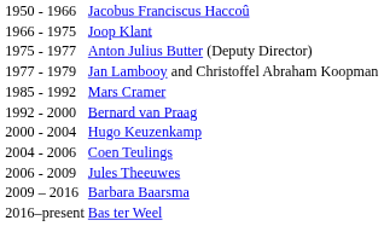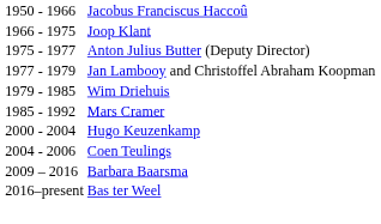 <table>
 <tr>
 <td>1950 - 1966</td>
 <td><a href='#'>Jacobus Franciscus Haccoû</a></td>
 </tr>
 <tr --->
 <td>1966 - 1975</td>
 <td><a href='#'>Joop Klant</a></td>
 </tr>
 <tr --->
 <td>1975 - 1977</td>
 <td><a href='#'>Anton Julius Butter</a> (Deputy Director)</td>
 </tr>
 <tr --->
 <td>1977 - 1979</td>
 <td><a href='#'>Jan Lambooy</a> and Christoffel Abraham Koopman</td>
 </tr>
 <tr --->
+<td>1979 - 1985</td>
+<td><a href='#'>Wim Driehuis</a></td>
+</tr>
+<tr --->
 <td>1985 - 1992</td>
 <td><a href='#'>Mars Cramer</a></td>
-</tr>
-<tr --->
-<td>1992 - 2000</td>
-<td><a href='#'>Bernard van Praag</a></td>
 </tr>
 <tr --->
 <td>2000 - 2004</td>
 <td><a href='#'>Hugo Keuzenkamp</a></td>
 </tr>
 <tr --->
 <td>2004 - 2006</td>
 <td><a href='#'>Coen Teulings</a></td>
 </tr>
 <tr --->
-<td>2006 - 2009</td>
-<td><a href='#'>Jules Theeuwes</a></td>
-</tr>
-<tr --->
 <td>2009 – 2016</td>
 <td><a href='#'>Barbara Baarsma</a></td>
 </tr>
 <tr --->
 <td>2016–present</td>
 <td><a href='#'>Bas ter Weel</a></td>
 </tr>
 </table>
